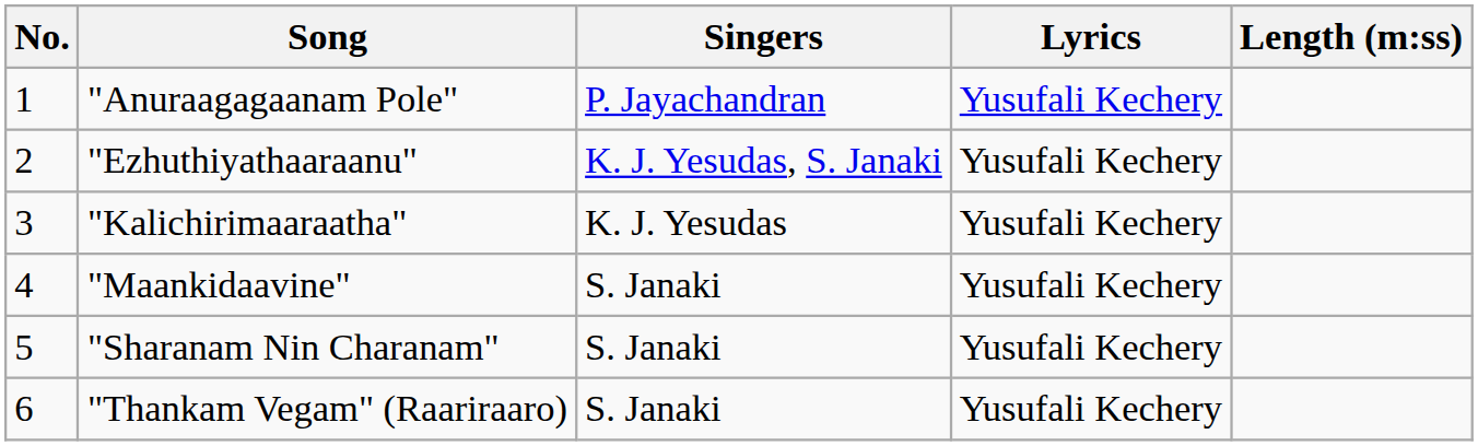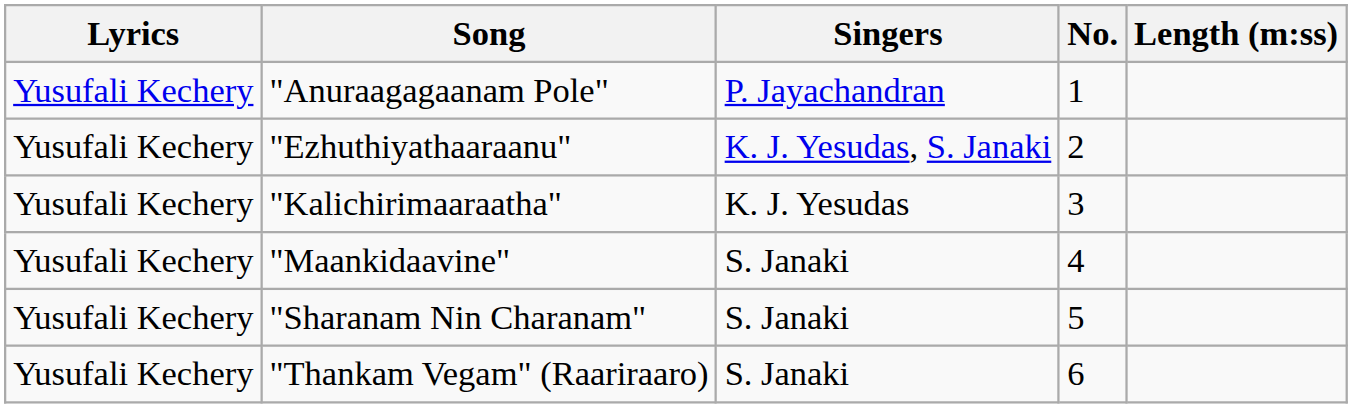 <table class="wikitable" style="font-size:95%;">
 <tr>
-<th>No.</th>
+<th>Lyrics</th>
 <th>Song</th>
 <th>Singers</th>
-<th>Lyrics</th>
+<th>No.</th>
 <th>Length (m:ss)</th>
 </tr>
 <tr>
-<td>1</td>
+<td><a href='#'>Yusufali Kechery</a></td>
 <td>"Anuraagagaanam Pole"</td>
 <td><a href='#'>P. Jayachandran</a></td>
-<td><a href='#'>Yusufali Kechery</a></td>
+<td>1</td>
 <td></td>
 </tr>
 <tr>
-<td>2</td>
+<td>Yusufali Kechery</td>
 <td>"Ezhuthiyathaaraanu"</td>
 <td><a href='#'>K. J. Yesudas</a>, <a href='#'>S. Janaki</a></td>
-<td>Yusufali Kechery</td>
+<td>2</td>
 <td></td>
 </tr>
 <tr>
-<td>3</td>
+<td>Yusufali Kechery</td>
 <td>"Kalichirimaaraatha"</td>
 <td>K. J. Yesudas</td>
-<td>Yusufali Kechery</td>
+<td>3</td>
 <td></td>
 </tr>
 <tr>
-<td>4</td>
+<td>Yusufali Kechery</td>
 <td>"Maankidaavine"</td>
 <td>S. Janaki</td>
-<td>Yusufali Kechery</td>
+<td>4</td>
 <td></td>
 </tr>
 <tr>
-<td>5</td>
+<td>Yusufali Kechery</td>
 <td>"Sharanam Nin Charanam"</td>
 <td>S. Janaki</td>
-<td>Yusufali Kechery</td>
+<td>5</td>
 <td></td>
 </tr>
 <tr>
-<td>6</td>
+<td>Yusufali Kechery</td>
 <td>"Thankam Vegam" (Raariraaro)</td>
 <td>S. Janaki</td>
-<td>Yusufali Kechery</td>
+<td>6</td>
 <td></td>
 </tr>
 </table>
